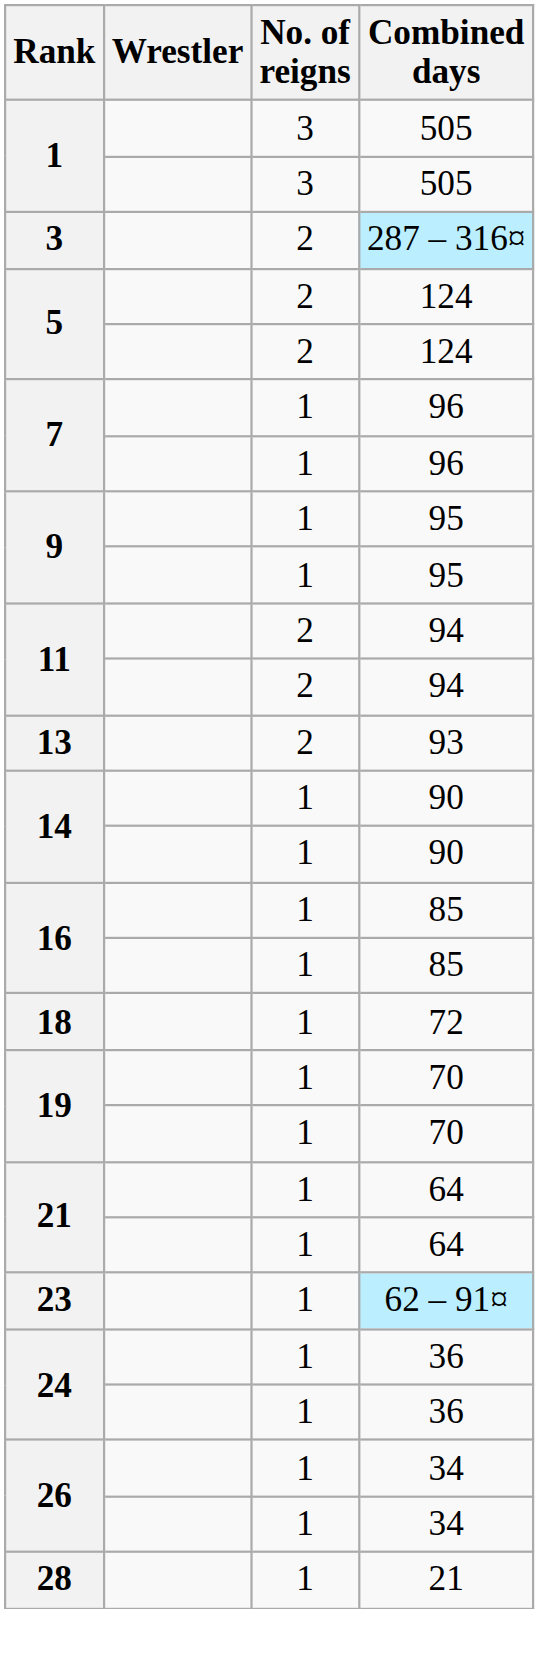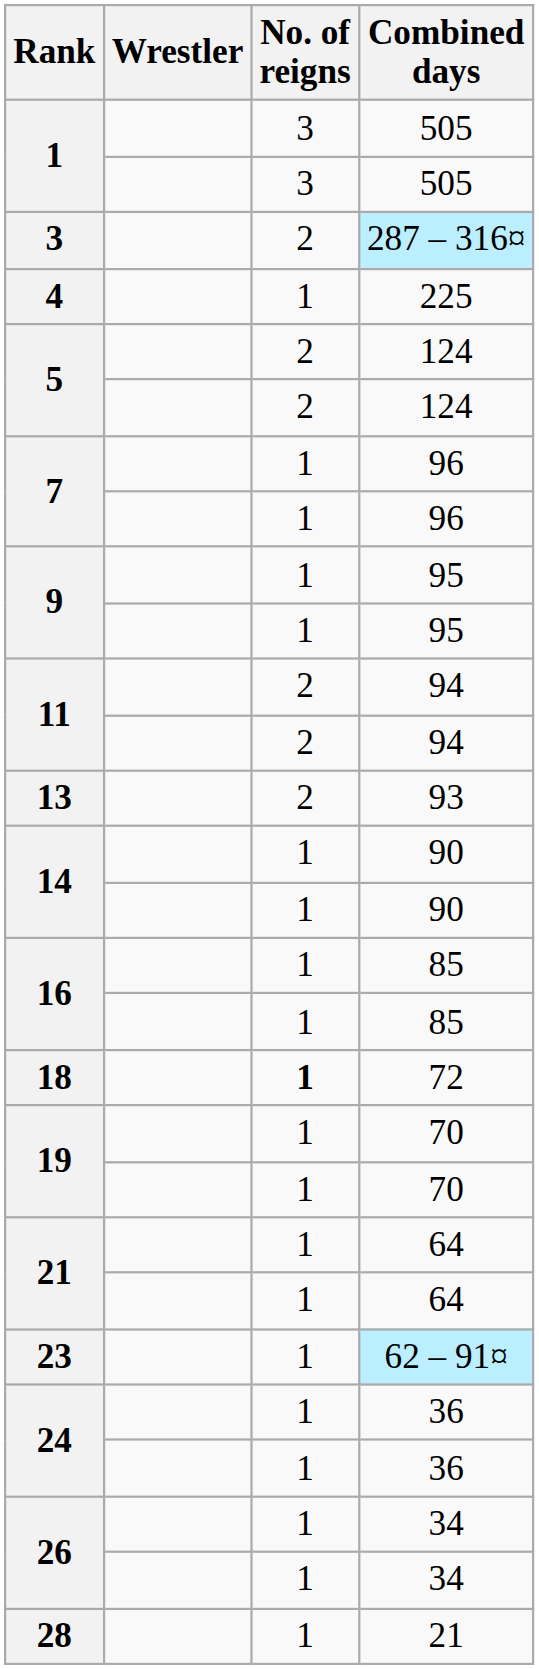 <table class="wikitable sortable" style="text-align: center">
 <tr>
 <th>Rank</th>
 <th>Wrestler</th>
 <th>No. of<br>reigns</th>
 <th>Combined<br>days</th>
 </tr>
 <tr>
 <th rowspan="2">1</th>
 <td></td>
 <td>3</td>
 <td>505</td>
 </tr>
 <tr>
 <td></td>
 <td>3</td>
 <td>505</td>
 </tr>
 <tr>
 <th>3</th>
 <td></td>
 <td>2</td>
 <td style="background-color:#bbeeff">287 – 316¤</td>
+</tr>
+<tr>
+<th>4</th>
+<td></td>
+<td>1</td>
+<td>225</td>
 </tr>
 <tr>
 <th rowspan="2">5</th>
 <td></td>
 <td>2</td>
 <td>124</td>
 </tr>
 <tr>
 <td></td>
 <td>2</td>
 <td>124</td>
 </tr>
 <tr>
 <th rowspan="2">7</th>
 <td></td>
 <td>1</td>
 <td>96</td>
 </tr>
 <tr>
 <td></td>
 <td>1</td>
 <td>96</td>
 </tr>
 <tr>
 <th rowspan="2">9</th>
 <td></td>
 <td>1</td>
 <td>95</td>
 </tr>
 <tr>
 <td></td>
 <td>1</td>
 <td>95</td>
 </tr>
 <tr>
 <th rowspan="2">11</th>
 <td></td>
 <td>2</td>
 <td>94</td>
 </tr>
 <tr>
 <td></td>
 <td>2</td>
 <td>94</td>
 </tr>
 <tr>
 <th>13</th>
 <td></td>
 <td>2</td>
 <td>93</td>
 </tr>
 <tr>
 <th rowspan="2">14</th>
 <td></td>
 <td>1</td>
 <td>90</td>
 </tr>
 <tr>
 <td></td>
 <td>1</td>
 <td>90</td>
 </tr>
 <tr>
 <th rowspan="2">16</th>
 <td></td>
 <td>1</td>
 <td>85</td>
 </tr>
 <tr>
 <td></td>
 <td>1</td>
 <td>85</td>
 </tr>
 <tr>
 <th>18</th>
 <td></td>
-<td>1</td>
+<td><strong>1</strong></td>
 <td>72</td>
 </tr>
 <tr>
 <th rowspan="2">19</th>
 <td></td>
 <td>1</td>
 <td>70</td>
 </tr>
 <tr>
 <td></td>
 <td>1</td>
 <td>70</td>
 </tr>
 <tr>
 <th rowspan="2">21</th>
 <td></td>
 <td>1</td>
 <td>64</td>
 </tr>
 <tr>
 <td></td>
 <td>1</td>
 <td>64</td>
 </tr>
 <tr>
 <th>23</th>
 <td></td>
 <td>1</td>
 <td style="background-color:#bbeeff">62 – 91¤</td>
 </tr>
 <tr>
 <th rowspan="2">24</th>
 <td></td>
 <td>1</td>
 <td>36</td>
 </tr>
 <tr>
 <td></td>
 <td>1</td>
 <td>36</td>
 </tr>
 <tr>
 <th rowspan="2">26</th>
 <td></td>
 <td>1</td>
 <td>34</td>
 </tr>
 <tr>
 <td></td>
 <td>1</td>
 <td>34</td>
 </tr>
 <tr>
 <th>28</th>
 <td></td>
 <td>1</td>
 <td>21</td>
 </tr>
 </table>
